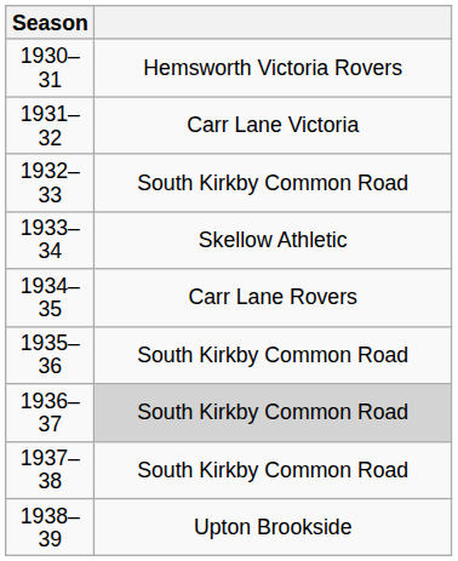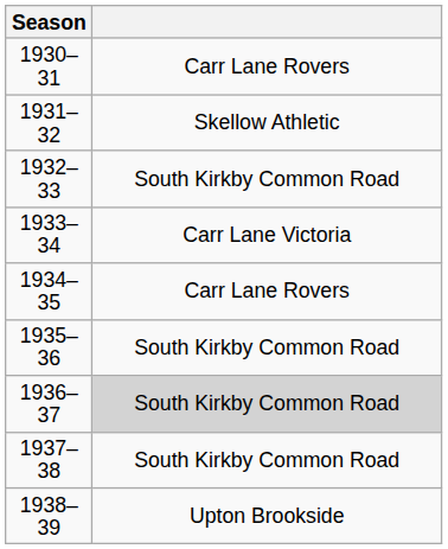 <table class="wikitable" style="text-align: center; font-size:85%">
 <tr>
 <th width=50>Season</th>
 <th width=220></th>
 </tr>
 <tr>
 <td>1930–31</td>
-<td>Hemsworth Victoria Rovers</td>
+<td>Carr Lane Rovers</td>
 </tr>
 <tr>
 <td>1931–32</td>
-<td>Carr Lane Victoria</td>
+<td>Skellow Athletic</td>
 </tr>
 <tr>
 <td>1932–33</td>
 <td>South Kirkby Common Road</td>
 </tr>
 <tr>
 <td>1933–34</td>
-<td>Skellow Athletic</td>
+<td>Carr Lane Victoria</td>
 </tr>
 <tr>
 <td>1934–35</td>
 <td>Carr Lane Rovers</td>
 </tr>
 <tr>
 <td>1935–36</td>
 <td>South Kirkby Common Road</td>
 </tr>
 <tr>
 <td>1936–37</td>
 <td style="background: lightgrey;">South Kirkby Common Road</td>
 </tr>
 <tr>
 <td>1937–38</td>
 <td>South Kirkby Common Road</td>
 </tr>
 <tr>
 <td>1938–39</td>
 <td>Upton Brookside</td>
 </tr>
 </table>
